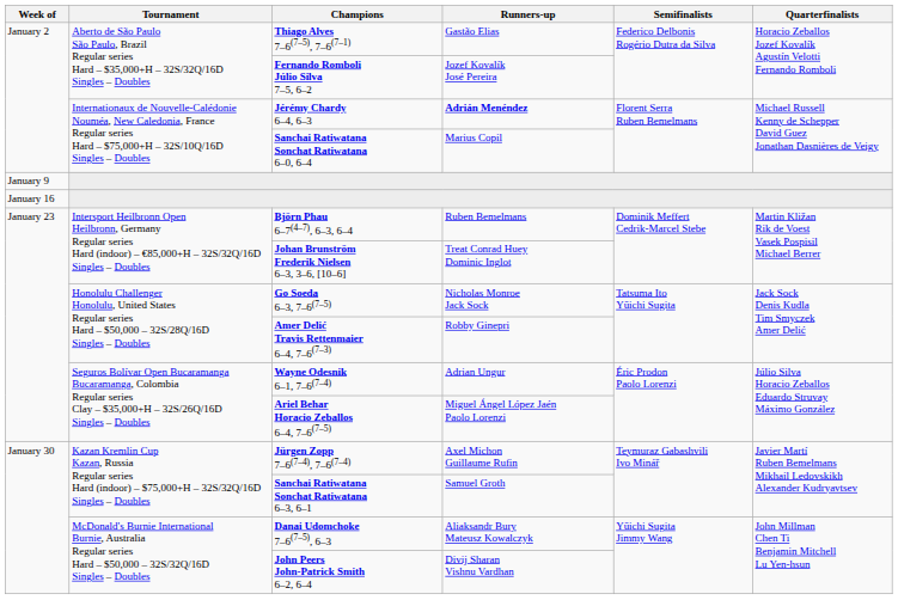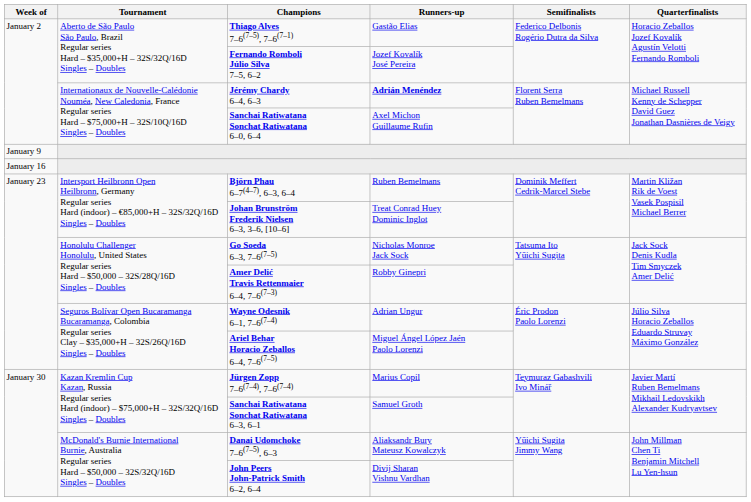 <table class=wikitable style=font-size:85%;>
 <tr>
 <th width=75>Week of</th>
 <th width=250>Tournament</th>
 <th width=210>Champions</th>
 <th width=210>Runners-up</th>
 <th width=170>Semifinalists</th>
 <th width=170>Quarterfinalists</th>
 </tr>
 <tr valign=top>
 <td rowspan=4>January 2</td>
 <td rowspan=2><a href='#'>Aberto de São Paulo</a><br><a href='#'>São Paulo</a>, Brazil<br>Regular series<br>Hard – $35,000+H – 32S/32Q/16D<br><a href='#'>Singles</a> – <a href='#'>Doubles</a></td>
 <td> <strong><a href='#'>Thiago Alves</a></strong><br>7–6<sup>(7–5)</sup>, 7–6<sup>(7–1)</sup></td>
 <td> <a href='#'>Gastão Elias</a></td>
 <td rowspan=2> <a href='#'>Federico Delbonis</a><br> <a href='#'>Rogério Dutra da Silva</a></td>
 <td rowspan=2> <a href='#'>Horacio Zeballos</a><br> <a href='#'>Jozef Kovalík</a><br> <a href='#'>Agustín Velotti</a><br> <a href='#'>Fernando Romboli</a></td>
 </tr>
 <tr valign=top>
 <td> <strong><a href='#'>Fernando Romboli</a></strong><br> <strong><a href='#'>Júlio Silva</a></strong><br>7–5, 6–2</td>
 <td> <a href='#'>Jozef Kovalík</a><br> <a href='#'>José Pereira</a></td>
 </tr>
 <tr valign=top>
 <td rowspan=2><a href='#'>Internationaux de Nouvelle-Calédonie</a><br> <a href='#'>Nouméa</a>, <a href='#'>New Caledonia</a>, France<br>Regular series<br>Hard – $75,000+H – 32S/10Q/16D<br><a href='#'>Singles</a> – <a href='#'>Doubles</a></td>
 <td> <strong><a href='#'>Jérémy Chardy</a></strong><br>6–4, 6–3</td>
 <td><strong> <a href='#'>Adrián Menéndez</a></strong></td>
 <td rowspan=2> <a href='#'>Florent Serra</a><br> <a href='#'>Ruben Bemelmans</a></td>
 <td rowspan=2> <a href='#'>Michael Russell</a><br> <a href='#'>Kenny de Schepper</a><br> <a href='#'>David Guez</a><br> <a href='#'>Jonathan Dasnières de Veigy</a></td>
 </tr>
 <tr valign=top>
 <td> <strong><a href='#'>Sanchai Ratiwatana</a></strong><br> <strong><a href='#'>Sonchat Ratiwatana</a></strong><br>6–0, 6–4</td>
-<td> <a href='#'>Marius Copil</a></td>
+<td> <a href='#'>Axel Michon</a><br> <a href='#'>Guillaume Rufin</a></td>
 </tr>
 <tr valign=top>
 <td>January 9</td>
 <td colspan=5 bgcolor=ededed></td>
 </tr>
 <tr valign=top>
 <td>January 16</td>
 <td colspan=5 bgcolor=ededed></td>
 </tr>
 <tr valign=top>
 <td rowspan=6>January 23</td>
 <td rowspan=2><a href='#'>Intersport Heilbronn Open</a><br> <a href='#'>Heilbronn</a>, Germany<br>Regular series<br>Hard (indoor) – €85,000+H – 32S/32Q/16D<br><a href='#'>Singles</a> – <a href='#'>Doubles</a></td>
 <td> <strong><a href='#'>Björn Phau</a></strong><br>6–7<sup>(4–7)</sup>, 6–3, 6–4</td>
 <td> <a href='#'>Ruben Bemelmans</a></td>
 <td rowspan=2> <a href='#'>Dominik Meffert</a><br> <a href='#'>Cedrik-Marcel Stebe</a></td>
 <td rowspan=2> <a href='#'>Martin Kližan</a><br> <a href='#'>Rik de Voest</a><br> <a href='#'>Vasek Pospisil</a><br> <a href='#'>Michael Berrer</a></td>
 </tr>
 <tr valign=top>
 <td> <strong><a href='#'>Johan Brunström</a></strong><br> <strong><a href='#'>Frederik Nielsen</a></strong><br>6–3, 3–6, [10–6]</td>
 <td> <a href='#'>Treat Conrad Huey</a><br> <a href='#'>Dominic Inglot</a></td>
 </tr>
 <tr valign=top>
 <td rowspan=2><a href='#'>Honolulu Challenger</a><br> <a href='#'>Honolulu</a>, United States<br>Regular series<br>Hard – $50,000 – 32S/28Q/16D<br><a href='#'>Singles</a> – <a href='#'>Doubles</a></td>
 <td> <strong><a href='#'>Go Soeda</a></strong><br>6–3, 7–6<sup>(7–5)</sup></td>
 <td> <a href='#'>Nicholas Monroe</a><br> <a href='#'>Jack Sock</a></td>
 <td rowspan=2> <a href='#'>Tatsuma Ito</a><br> <a href='#'>Yūichi Sugita</a></td>
 <td rowspan=2> <a href='#'>Jack Sock</a><br> <a href='#'>Denis Kudla</a><br> <a href='#'>Tim Smyczek</a><br> <a href='#'>Amer Delić</a></td>
 </tr>
 <tr valign=top>
 <td> <strong><a href='#'>Amer Delić</a></strong><br> <strong><a href='#'>Travis Rettenmaier</a></strong><br>6–4, 7–6<sup>(7–3)</sup></td>
 <td> <a href='#'>Robby Ginepri</a></td>
 </tr>
 <tr valign=top>
 <td rowspan=2><a href='#'>Seguros Bolívar Open Bucaramanga</a><br> <a href='#'>Bucaramanga</a>, Colombia<br>Regular series<br>Clay – $35,000+H – 32S/26Q/16D<br><a href='#'>Singles</a> – <a href='#'>Doubles</a></td>
 <td> <strong><a href='#'>Wayne Odesnik</a></strong><br>6–1, 7–6<sup>(7–4)</sup></td>
 <td> <a href='#'>Adrian Ungur</a></td>
 <td rowspan=2> <a href='#'>Éric Prodon</a><br> <a href='#'>Paolo Lorenzi</a></td>
 <td rowspan=2> <a href='#'>Júlio Silva</a><br> <a href='#'>Horacio Zeballos</a><br> <a href='#'>Eduardo Struvay</a><br> <a href='#'>Máximo González</a></td>
 </tr>
 <tr valign=top>
 <td> <strong><a href='#'>Ariel Behar</a></strong><br> <strong><a href='#'>Horacio Zeballos</a></strong><br>6–4, 7–6<sup>(7–5)</sup></td>
 <td> <a href='#'>Miguel Ángel López Jaén</a><br> <a href='#'>Paolo Lorenzi</a></td>
 </tr>
 <tr valign=top>
 <td rowspan=4>January 30</td>
 <td rowspan=2><a href='#'>Kazan Kremlin Cup</a><br> <a href='#'>Kazan</a>, Russia<br>Regular series<br>Hard (indoor) – $75,000+H – 32S/32Q/16D<br><a href='#'>Singles</a> – <a href='#'>Doubles</a></td>
 <td> <strong><a href='#'>Jürgen Zopp</a></strong><br>7–6<sup>(7–4)</sup>, 7–6<sup>(7–4)</sup></td>
-<td> <a href='#'>Axel Michon</a><br> <a href='#'>Guillaume Rufin</a></td>
+<td> <a href='#'>Marius Copil</a></td>
 <td rowspan=2> <a href='#'>Teymuraz Gabashvili</a><br>  <a href='#'>Ivo Minář</a></td>
 <td rowspan=2> <a href='#'>Javier Martí</a><br> <a href='#'>Ruben Bemelmans</a><br> <a href='#'>Mikhail Ledovskikh</a><br> <a href='#'>Alexander Kudryavtsev</a></td>
 </tr>
 <tr valign=top>
 <td> <strong><a href='#'>Sanchai Ratiwatana</a></strong><br> <strong><a href='#'>Sonchat Ratiwatana</a></strong><br>6–3, 6–1</td>
 <td> <a href='#'>Samuel Groth</a></td>
 </tr>
 <tr valign=top>
 <td rowspan=2><a href='#'>McDonald's Burnie International</a><br> <a href='#'>Burnie</a>, Australia<br>Regular series<br>Hard – $50,000 – 32S/32Q/16D<br><a href='#'>Singles</a> – <a href='#'>Doubles</a></td>
 <td> <strong><a href='#'>Danai Udomchoke</a></strong><br>7–6<sup>(7–5)</sup>, 6–3</td>
 <td> <a href='#'>Aliaksandr Bury</a><br> <a href='#'>Mateusz Kowalczyk</a></td>
 <td rowspan=2> <a href='#'>Yūichi Sugita</a><br> <a href='#'>Jimmy Wang</a></td>
 <td rowspan=2> <a href='#'>John Millman</a><br> <a href='#'>Chen Ti</a><br> <a href='#'>Benjamin Mitchell</a><br> <a href='#'>Lu Yen-hsun</a></td>
 </tr>
 <tr valign=top>
 <td> <strong><a href='#'>John Peers</a></strong><br> <strong><a href='#'>John-Patrick Smith</a></strong><br>6–2, 6–4</td>
 <td> <a href='#'>Divij Sharan</a><br> <a href='#'>Vishnu Vardhan</a></td>
 </tr>
 </table>
